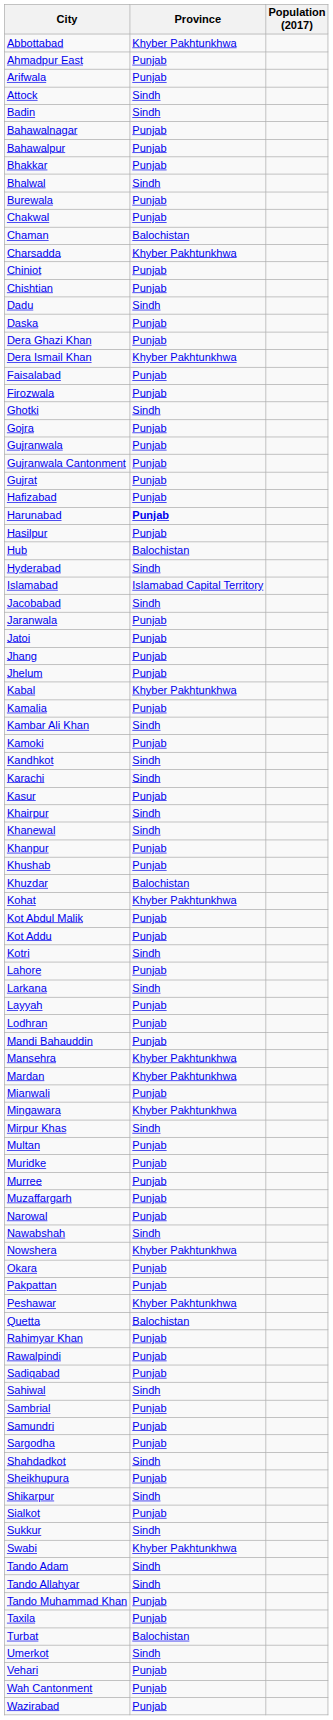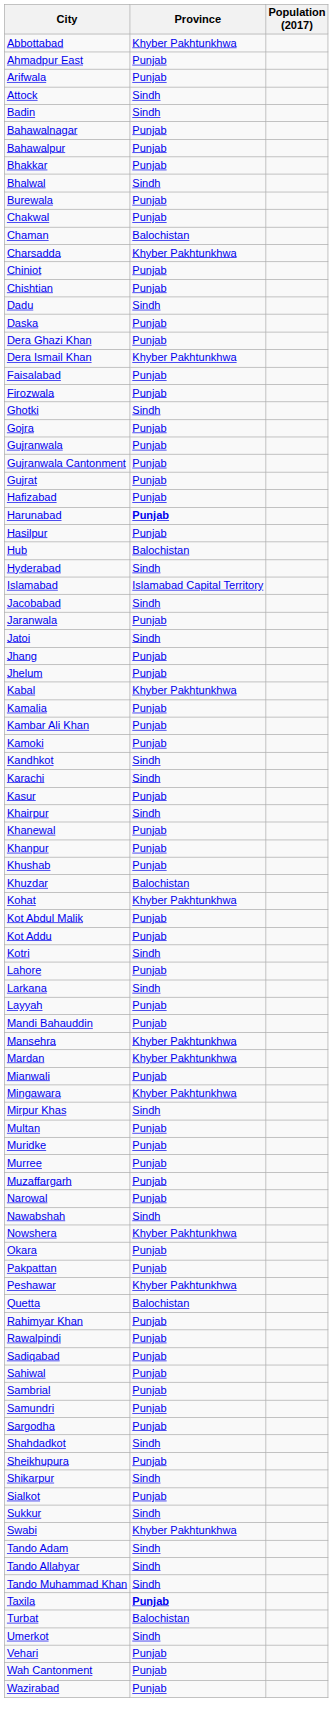 <table class="wikitable sortable sticky-header col3right">
 <tr>
 <th>City</th>
 <th>Province</th>
 <th>Population<br>(2017)</th>
 </tr>
 <tr>
 <td><a href='#'>Abbottabad</a></td>
 <td><a href='#'>Khyber Pakhtunkhwa</a></td>
 <td></td>
 </tr>
 <tr>
 <td><a href='#'>Ahmadpur East</a></td>
 <td><a href='#'>Punjab</a></td>
 <td></td>
 </tr>
 <tr>
 <td><a href='#'>Arifwala</a></td>
 <td><a href='#'>Punjab</a></td>
 <td></td>
 </tr>
 <tr>
 <td><a href='#'>Attock</a></td>
 <td><a href='#'>Sindh</a></td>
 <td></td>
 </tr>
 <tr>
 <td><a href='#'>Badin</a></td>
 <td><a href='#'>Sindh</a></td>
 <td></td>
 </tr>
 <tr>
 <td><a href='#'>Bahawalnagar</a></td>
 <td><a href='#'>Punjab</a></td>
 <td></td>
 </tr>
 <tr>
 <td><a href='#'>Bahawalpur</a></td>
 <td><a href='#'>Punjab</a></td>
 <td></td>
 </tr>
 <tr>
 <td><a href='#'>Bhakkar</a></td>
 <td><a href='#'>Punjab</a></td>
 <td></td>
 </tr>
 <tr>
 <td><a href='#'>Bhalwal</a></td>
 <td><a href='#'>Sindh</a></td>
 <td></td>
 </tr>
 <tr>
 <td><a href='#'>Burewala</a></td>
 <td><a href='#'>Punjab</a></td>
 <td></td>
 </tr>
 <tr>
 <td><a href='#'>Chakwal</a></td>
 <td><a href='#'>Punjab</a></td>
 <td></td>
 </tr>
 <tr>
 <td><a href='#'>Chaman</a></td>
 <td><a href='#'>Balochistan</a></td>
 <td></td>
 </tr>
 <tr>
 <td><a href='#'>Charsadda</a></td>
 <td><a href='#'>Khyber Pakhtunkhwa</a></td>
 <td></td>
 </tr>
 <tr>
 <td><a href='#'>Chiniot</a></td>
 <td><a href='#'>Punjab</a></td>
 <td></td>
 </tr>
 <tr>
 <td><a href='#'>Chishtian</a></td>
 <td><a href='#'>Punjab</a></td>
 <td></td>
 </tr>
 <tr>
 <td><a href='#'>Dadu</a></td>
 <td><a href='#'>Sindh</a></td>
 <td></td>
 </tr>
 <tr>
 <td><a href='#'>Daska</a></td>
 <td><a href='#'>Punjab</a></td>
 <td></td>
 </tr>
 <tr>
 <td><a href='#'>Dera Ghazi Khan</a></td>
 <td><a href='#'>Punjab</a></td>
 <td></td>
 </tr>
 <tr>
 <td><a href='#'>Dera Ismail Khan</a></td>
 <td><a href='#'>Khyber Pakhtunkhwa</a></td>
 <td></td>
 </tr>
 <tr>
 <td><a href='#'>Faisalabad</a></td>
 <td><a href='#'>Punjab</a></td>
 <td></td>
 </tr>
 <tr>
 <td><a href='#'>Firozwala</a></td>
 <td><a href='#'>Punjab</a></td>
 <td></td>
 </tr>
 <tr>
 <td><a href='#'>Ghotki</a></td>
 <td><a href='#'>Sindh</a></td>
 <td></td>
 </tr>
 <tr>
 <td><a href='#'>Gojra</a></td>
 <td><a href='#'>Punjab</a></td>
 <td></td>
 </tr>
 <tr>
 <td><a href='#'>Gujranwala</a></td>
 <td><a href='#'>Punjab</a></td>
 <td></td>
 </tr>
 <tr>
 <td><a href='#'>Gujranwala Cantonment</a></td>
 <td><a href='#'>Punjab</a></td>
 <td></td>
 </tr>
 <tr>
 <td><a href='#'>Gujrat</a></td>
 <td><a href='#'>Punjab</a></td>
 <td></td>
 </tr>
 <tr>
 <td><a href='#'>Hafizabad</a></td>
 <td><a href='#'>Punjab</a></td>
 <td></td>
 </tr>
 <tr>
 <td><a href='#'>Harunabad</a></td>
 <td><strong><a href='#'>Punjab</a></strong></td>
 <td></td>
 </tr>
 <tr>
 <td><a href='#'>Hasilpur</a></td>
 <td><a href='#'>Punjab</a></td>
 <td></td>
 </tr>
 <tr>
 <td><a href='#'>Hub</a></td>
 <td><a href='#'>Balochistan</a></td>
 <td></td>
 </tr>
 <tr>
 <td><a href='#'>Hyderabad</a></td>
 <td><a href='#'>Sindh</a></td>
 <td></td>
 </tr>
 <tr>
 <td><a href='#'>Islamabad</a></td>
 <td><a href='#'>Islamabad Capital Territory</a></td>
 <td></td>
 </tr>
 <tr>
 <td><a href='#'>Jacobabad</a></td>
 <td><a href='#'>Sindh</a></td>
 <td></td>
 </tr>
 <tr>
 <td><a href='#'>Jaranwala</a></td>
 <td><a href='#'>Punjab</a></td>
 <td></td>
 </tr>
 <tr>
 <td><a href='#'>Jatoi</a></td>
-<td><a href='#'>Punjab</a></td>
+<td><a href='#'>Sindh</a></td>
 <td></td>
 </tr>
 <tr>
 <td><a href='#'>Jhang</a></td>
 <td><a href='#'>Punjab</a></td>
 <td></td>
 </tr>
 <tr>
 <td><a href='#'>Jhelum</a></td>
 <td><a href='#'>Punjab</a></td>
 <td></td>
 </tr>
 <tr>
 <td><a href='#'>Kabal</a></td>
 <td><a href='#'>Khyber Pakhtunkhwa</a></td>
 <td></td>
 </tr>
 <tr>
 <td><a href='#'>Kamalia</a></td>
 <td><a href='#'>Punjab</a></td>
 <td></td>
 </tr>
 <tr>
 <td><a href='#'>Kambar Ali Khan</a></td>
-<td><a href='#'>Sindh</a></td>
+<td><a href='#'>Punjab</a></td>
 <td></td>
 </tr>
 <tr>
 <td><a href='#'>Kamoki</a></td>
 <td><a href='#'>Punjab</a></td>
 <td></td>
 </tr>
 <tr>
 <td><a href='#'>Kandhkot</a></td>
 <td><a href='#'>Sindh</a></td>
 <td></td>
 </tr>
 <tr>
 <td><a href='#'>Karachi</a></td>
 <td><a href='#'>Sindh</a></td>
 <td></td>
 </tr>
 <tr>
 <td><a href='#'>Kasur</a></td>
 <td><a href='#'>Punjab</a></td>
 <td></td>
 </tr>
 <tr>
 <td><a href='#'>Khairpur</a></td>
 <td><a href='#'>Sindh</a></td>
 <td></td>
 </tr>
 <tr>
 <td><a href='#'>Khanewal</a></td>
-<td><a href='#'>Sindh</a></td>
+<td><a href='#'>Punjab</a></td>
 <td></td>
 </tr>
 <tr>
 <td><a href='#'>Khanpur</a></td>
 <td><a href='#'>Punjab</a></td>
 <td></td>
 </tr>
 <tr>
 <td><a href='#'>Khushab</a></td>
 <td><a href='#'>Punjab</a></td>
 <td></td>
 </tr>
 <tr>
 <td><a href='#'>Khuzdar</a></td>
 <td><a href='#'>Balochistan</a></td>
 <td></td>
 </tr>
 <tr>
 <td><a href='#'>Kohat</a></td>
 <td><a href='#'>Khyber Pakhtunkhwa</a></td>
 <td></td>
 </tr>
 <tr>
 <td><a href='#'>Kot Abdul Malik</a></td>
 <td><a href='#'>Punjab</a></td>
 <td></td>
 </tr>
 <tr>
 <td><a href='#'>Kot Addu</a></td>
 <td><a href='#'>Punjab</a></td>
 <td></td>
 </tr>
 <tr>
 <td><a href='#'>Kotri</a></td>
 <td><a href='#'>Sindh</a></td>
 <td></td>
 </tr>
 <tr>
 <td><a href='#'>Lahore</a></td>
 <td><a href='#'>Punjab</a></td>
 <td></td>
 </tr>
 <tr>
 <td><a href='#'>Larkana</a></td>
 <td><a href='#'>Sindh</a></td>
 <td></td>
 </tr>
 <tr>
 <td><a href='#'>Layyah</a></td>
-<td><a href='#'>Punjab</a></td>
-<td></td>
-</tr>
-<tr>
-<td><a href='#'>Lodhran</a></td>
 <td><a href='#'>Punjab</a></td>
 <td></td>
 </tr>
 <tr>
 <td><a href='#'>Mandi Bahauddin</a></td>
 <td><a href='#'>Punjab</a></td>
 <td></td>
 </tr>
 <tr>
 <td><a href='#'>Mansehra</a></td>
 <td><a href='#'>Khyber Pakhtunkhwa</a></td>
 <td></td>
 </tr>
 <tr>
 <td><a href='#'>Mardan</a></td>
 <td><a href='#'>Khyber Pakhtunkhwa</a></td>
 <td></td>
 </tr>
 <tr>
 <td><a href='#'>Mianwali</a></td>
 <td><a href='#'>Punjab</a></td>
 <td></td>
 </tr>
 <tr>
 <td><a href='#'>Mingawara</a></td>
 <td><a href='#'>Khyber Pakhtunkhwa</a></td>
 <td></td>
 </tr>
 <tr>
 <td><a href='#'>Mirpur Khas</a></td>
 <td><a href='#'>Sindh</a></td>
 <td></td>
 </tr>
 <tr>
 <td><a href='#'>Multan</a></td>
 <td><a href='#'>Punjab</a></td>
 <td></td>
 </tr>
 <tr>
 <td><a href='#'>Muridke</a></td>
 <td><a href='#'>Punjab</a></td>
 <td></td>
 </tr>
 <tr>
 <td><a href='#'>Murree</a></td>
 <td><a href='#'>Punjab</a></td>
 <td></td>
 </tr>
 <tr>
 <td><a href='#'>Muzaffargarh</a></td>
 <td><a href='#'>Punjab</a></td>
 <td></td>
 </tr>
 <tr>
 <td><a href='#'>Narowal</a></td>
 <td><a href='#'>Punjab</a></td>
 <td></td>
 </tr>
 <tr>
 <td><a href='#'>Nawabshah</a></td>
 <td><a href='#'>Sindh</a></td>
 <td></td>
 </tr>
 <tr>
 <td><a href='#'>Nowshera</a></td>
 <td><a href='#'>Khyber Pakhtunkhwa</a></td>
 <td></td>
 </tr>
 <tr>
 <td><a href='#'>Okara</a></td>
 <td><a href='#'>Punjab</a></td>
 <td></td>
 </tr>
 <tr>
 <td><a href='#'>Pakpattan</a></td>
 <td><a href='#'>Punjab</a></td>
 <td></td>
 </tr>
 <tr>
 <td><a href='#'>Peshawar</a></td>
 <td><a href='#'>Khyber Pakhtunkhwa</a></td>
 <td></td>
 </tr>
 <tr>
 <td><a href='#'>Quetta</a></td>
 <td><a href='#'>Balochistan</a></td>
 <td></td>
 </tr>
 <tr>
 <td><a href='#'>Rahimyar Khan</a></td>
 <td><a href='#'>Punjab</a></td>
 <td></td>
 </tr>
 <tr>
 <td><a href='#'>Rawalpindi</a></td>
 <td><a href='#'>Punjab</a></td>
 <td></td>
 </tr>
 <tr>
 <td><a href='#'>Sadiqabad</a></td>
 <td><a href='#'>Punjab</a></td>
 <td></td>
 </tr>
 <tr>
 <td><a href='#'>Sahiwal</a></td>
-<td><a href='#'>Sindh</a></td>
+<td><a href='#'>Punjab</a></td>
 <td></td>
 </tr>
 <tr>
 <td><a href='#'>Sambrial</a></td>
 <td><a href='#'>Punjab</a></td>
 <td></td>
 </tr>
 <tr>
 <td><a href='#'>Samundri</a></td>
 <td><a href='#'>Punjab</a></td>
 <td></td>
 </tr>
 <tr>
 <td><a href='#'>Sargodha</a></td>
 <td><a href='#'>Punjab</a></td>
 <td></td>
 </tr>
 <tr>
 <td><a href='#'>Shahdadkot</a></td>
 <td><a href='#'>Sindh</a></td>
 <td></td>
 </tr>
 <tr>
 <td><a href='#'>Sheikhupura</a></td>
 <td><a href='#'>Punjab</a></td>
 <td></td>
 </tr>
 <tr>
 <td><a href='#'>Shikarpur</a></td>
 <td><a href='#'>Sindh</a></td>
 <td></td>
 </tr>
 <tr>
 <td><a href='#'>Sialkot</a></td>
 <td><a href='#'>Punjab</a></td>
 <td></td>
 </tr>
 <tr>
 <td><a href='#'>Sukkur</a></td>
 <td><a href='#'>Sindh</a></td>
 <td></td>
 </tr>
 <tr>
 <td><a href='#'>Swabi</a></td>
 <td><a href='#'>Khyber Pakhtunkhwa</a></td>
 <td></td>
 </tr>
 <tr>
 <td><a href='#'>Tando Adam</a></td>
 <td><a href='#'>Sindh</a></td>
 <td></td>
 </tr>
 <tr>
 <td><a href='#'>Tando Allahyar</a></td>
 <td><a href='#'>Sindh</a></td>
 <td></td>
 </tr>
 <tr>
 <td><a href='#'>Tando Muhammad Khan</a></td>
-<td><a href='#'>Punjab</a></td>
+<td><a href='#'>Sindh</a></td>
 <td></td>
 </tr>
 <tr>
 <td><a href='#'>Taxila</a></td>
-<td><a href='#'>Punjab</a></td>
+<td><strong><a href='#'>Punjab</a></strong></td>
 <td></td>
 </tr>
 <tr>
 <td><a href='#'>Turbat</a></td>
 <td><a href='#'>Balochistan</a></td>
 <td></td>
 </tr>
 <tr>
 <td><a href='#'>Umerkot</a></td>
 <td><a href='#'>Sindh</a></td>
 <td></td>
 </tr>
 <tr>
 <td><a href='#'>Vehari</a></td>
 <td><a href='#'>Punjab</a></td>
 <td></td>
 </tr>
 <tr>
 <td><a href='#'>Wah Cantonment</a></td>
 <td><a href='#'>Punjab</a></td>
 <td></td>
 </tr>
 <tr>
 <td><a href='#'>Wazirabad</a></td>
 <td><a href='#'>Punjab</a></td>
 <td></td>
 </tr>
 </table>
